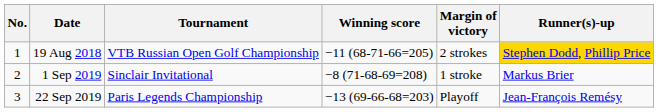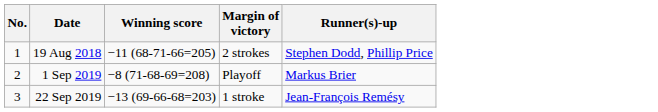 <table class="wikitable" style="font-size:95%;">
 <tr>
 <th>No.</th>
 <th>Date</th>
-<th>Tournament</th>
 <th>Winning score</th>
 <th>Margin of<br>victory</th>
 <th>Runner(s)-up</th>
 </tr>
 <tr>
 <td align=center>1</td>
 <td align=right>19 Aug <a href='#'>2018</a></td>
-<td><a href='#'>VTB Russian Open Golf Championship</a></td>
 <td>−11 (68-71-66=205)</td>
 <td>2 strokes</td>
-<td style="background: gold;"> <a href='#'>Stephen Dodd</a>,  <a href='#'>Phillip Price</a></td>
+<td> <a href='#'>Stephen Dodd</a>,  <a href='#'>Phillip Price</a></td>
 </tr>
 <tr>
 <td align=center>2</td>
 <td align=right>1 Sep <a href='#'>2019</a></td>
-<td><a href='#'>Sinclair Invitational</a></td>
 <td>−8 (71-68-69=208)</td>
-<td>1 stroke</td>
+<td>Playoff</td>
 <td> <a href='#'>Markus Brier</a></td>
 </tr>
 <tr>
 <td align=center>3</td>
 <td align=right>22 Sep 2019</td>
-<td><a href='#'>Paris Legends Championship</a></td>
 <td>−13 (69-66-68=203)</td>
-<td>Playoff</td>
+<td>1 stroke</td>
 <td> <a href='#'>Jean-François Remésy</a></td>
 </tr>
 </table>
